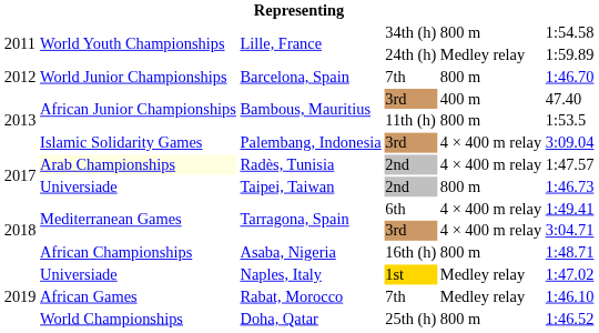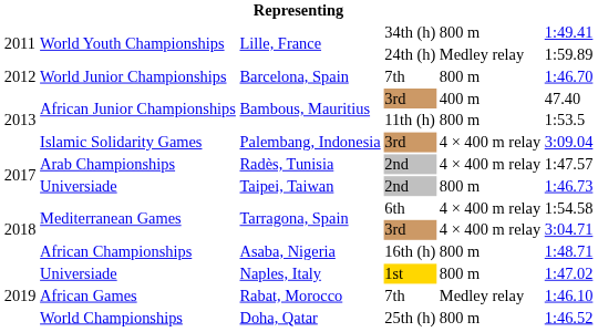 <table>
 <tr>
 <th colspan="6">Representing </th>
 </tr>
 <tr>
 <td rowspan=2>2011</td>
 <td rowspan=2><a href='#'>World Youth Championships</a></td>
 <td rowspan=2><a href='#'>Lille, France</a></td>
 <td>34th (h)</td>
 <td>800 m</td>
-<td>1:54.58</td>
+<td><a href='#'>1:49.41</a></td>
 </tr>
 <tr>
 <td>24th (h)</td>
 <td>Medley relay</td>
 <td>1:59.89</td>
 </tr>
 <tr>
 <td>2012</td>
 <td><a href='#'>World Junior Championships</a></td>
 <td><a href='#'>Barcelona, Spain</a></td>
 <td>7th</td>
 <td>800 m</td>
 <td><a href='#'>1:46.70</a></td>
 </tr>
 <tr>
 <td rowspan=3>2013</td>
 <td rowspan=2><a href='#'>African Junior Championships</a></td>
 <td rowspan=2><a href='#'>Bambous, Mauritius</a></td>
 <td bgcolor=cc9966>3rd</td>
 <td>400 m</td>
 <td>47.40</td>
 </tr>
 <tr>
 <td>11th (h)</td>
 <td>800 m</td>
 <td>1:53.5</td>
 </tr>
 <tr>
 <td><a href='#'>Islamic Solidarity Games</a></td>
 <td><a href='#'>Palembang, Indonesia</a></td>
 <td bgcolor=cc9966>3rd</td>
 <td>4 × 400 m relay</td>
 <td><a href='#'>3:09.04</a></td>
 </tr>
 <tr>
 <td rowspan=2>2017</td>
-<td style="background: lightyellow;"><a href='#'>Arab Championships</a></td>
+<td><a href='#'>Arab Championships</a></td>
 <td><a href='#'>Radès, Tunisia</a></td>
 <td bgcolor=silver>2nd</td>
 <td>4 × 400 m relay</td>
 <td>1:47.57</td>
 </tr>
 <tr>
 <td><a href='#'>Universiade</a></td>
 <td><a href='#'>Taipei, Taiwan</a></td>
 <td bgcolor=silver>2nd</td>
 <td>800 m</td>
 <td><a href='#'>1:46.73</a></td>
 </tr>
 <tr>
 <td rowspan=3>2018</td>
 <td rowspan=2><a href='#'>Mediterranean Games</a></td>
 <td rowspan=2><a href='#'>Tarragona, Spain</a></td>
 <td>6th</td>
 <td>4 × 400 m relay</td>
-<td><a href='#'>1:49.41</a></td>
+<td>1:54.58</td>
 </tr>
 <tr>
 <td bgcolor=cc9966>3rd</td>
 <td>4 × 400 m relay</td>
 <td><a href='#'>3:04.71</a></td>
 </tr>
 <tr>
 <td><a href='#'>African Championships</a></td>
 <td><a href='#'>Asaba, Nigeria</a></td>
 <td>16th (h)</td>
 <td>800 m</td>
 <td><a href='#'>1:48.71</a></td>
 </tr>
 <tr>
 <td rowspan=3>2019</td>
 <td><a href='#'>Universiade</a></td>
 <td><a href='#'>Naples, Italy</a></td>
 <td bgcolor=gold>1st</td>
-<td>Medley relay</td>
+<td>800 m</td>
 <td><a href='#'>1:47.02</a></td>
 </tr>
 <tr>
 <td><a href='#'>African Games</a></td>
 <td><a href='#'>Rabat, Morocco</a></td>
 <td>7th</td>
 <td>Medley relay</td>
 <td><a href='#'>1:46.10</a></td>
 </tr>
 <tr>
 <td><a href='#'>World Championships</a></td>
 <td><a href='#'>Doha, Qatar</a></td>
 <td>25th (h)</td>
 <td>800 m</td>
 <td><a href='#'>1:46.52</a></td>
 </tr>
 </table>
